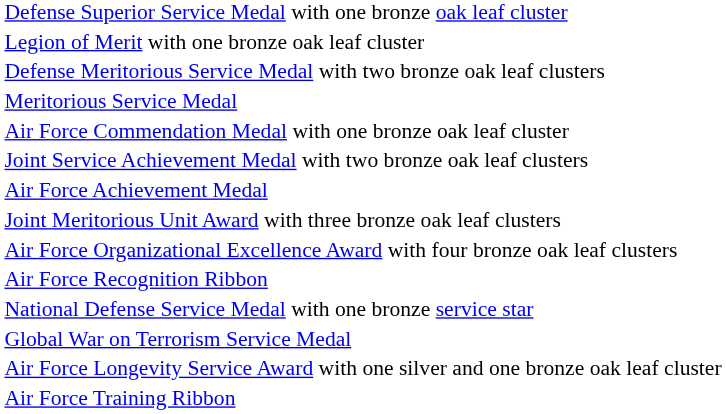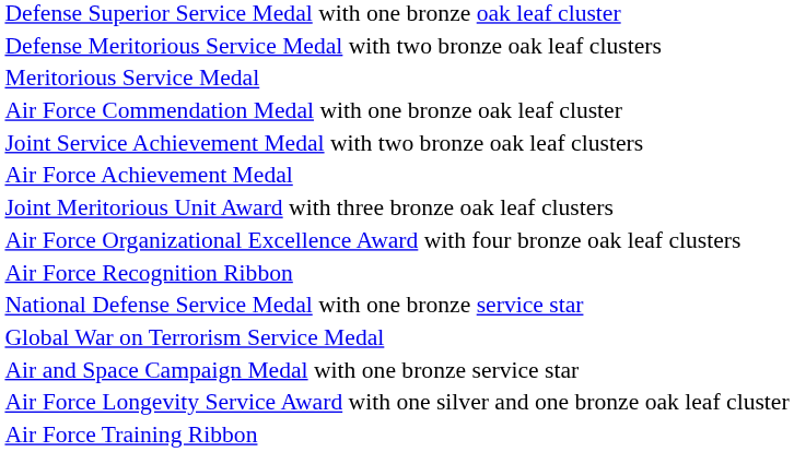 <table>
 <tr>
 <td></td>
 <td><a href='#'>Defense Superior Service Medal</a> with one bronze <a href='#'>oak leaf cluster</a></td>
-</tr>
-<tr>
-<td></td>
-<td><a href='#'>Legion of Merit</a> with one bronze oak leaf cluster</td>
 </tr>
 <tr>
 <td></td>
 <td><a href='#'>Defense Meritorious Service Medal</a> with two bronze oak leaf clusters</td>
 </tr>
 <tr>
 <td></td>
 <td><a href='#'>Meritorious Service Medal</a></td>
 </tr>
 <tr>
 <td></td>
 <td><a href='#'>Air Force Commendation Medal</a> with one bronze oak leaf cluster</td>
 </tr>
 <tr>
 <td></td>
 <td><a href='#'>Joint Service Achievement Medal</a> with two bronze oak leaf clusters</td>
 </tr>
 <tr>
 <td></td>
 <td><a href='#'>Air Force Achievement Medal</a></td>
 </tr>
 <tr>
 <td></td>
 <td><a href='#'>Joint Meritorious Unit Award</a> with three bronze oak leaf clusters</td>
 </tr>
 <tr>
 <td></td>
 <td><a href='#'>Air Force Organizational Excellence Award</a> with four bronze oak leaf clusters</td>
 </tr>
 <tr>
 <td></td>
 <td><a href='#'>Air Force Recognition Ribbon</a></td>
 </tr>
 <tr>
 <td></td>
 <td><a href='#'>National Defense Service Medal</a> with one bronze <a href='#'>service star</a></td>
 </tr>
 <tr>
 <td></td>
 <td><a href='#'>Global War on Terrorism Service Medal</a></td>
 </tr>
 <tr>
 <td></td>
+<td><a href='#'>Air and Space Campaign Medal</a> with one bronze service star</td>
+</tr>
+<tr>
+<td></td>
 <td><a href='#'>Air Force Longevity Service Award</a> with one silver and one bronze oak leaf cluster</td>
 </tr>
 <tr>
 <td></td>
 <td><a href='#'>Air Force Training Ribbon</a></td>
 </tr>
 </table>
